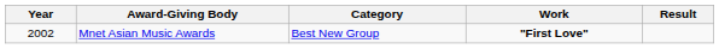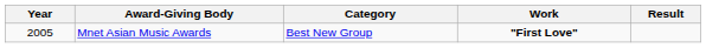 <table | width="75%" class="wikitable sortable">
 <tr>
 <th width="10%">Year</th>
 <th width="30%">Award-Giving Body</th>
 <th width="25%">Category</th>
 <th width="25%">Work</th>
 <th width="10%">Result</th>
 </tr>
 <tr>
-<td align="center">2002</td>
+<td align="center">2005</td>
 <td><a href='#'>Mnet Asian Music Awards</a></td>
 <td><a href='#'>Best New Group</a></td>
 <td align="center"><strong>"First Love"</strong></td>
 <td></td>
 </tr>
 </table>
